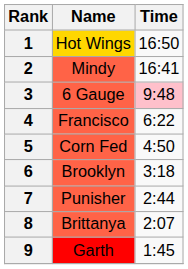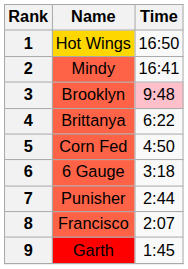 <table class="wikitable" style="text-align:center">
 <tr>
 <th>Rank</th>
 <th>Name</th>
 <th>Time</th>
 </tr>
 <tr>
 <th>1</th>
 <td bgcolor="gold">Hot Wings</td>
 <td>16:50</td>
 </tr>
 <tr>
 <th>2</th>
 <td bgcolor="tomato">Mindy</td>
 <td>16:41</td>
 </tr>
 <tr>
 <th>3</th>
-<td bgcolor="tomato">6 Gauge</td>
+<td bgcolor="tomato">Brooklyn</td>
 <td style="background: pink;">9:48</td>
 </tr>
 <tr>
 <th>4</th>
-<td bgcolor="tomato">Francisco</td>
+<td bgcolor="tomato">Brittanya</td>
 <td>6:22</td>
 </tr>
 <tr>
 <th>5</th>
 <td bgcolor="tomato">Corn Fed</td>
 <td>4:50</td>
 </tr>
 <tr>
 <th>6</th>
-<td bgcolor="tomato">Brooklyn</td>
+<td bgcolor="tomato">6 Gauge</td>
 <td>3:18</td>
 </tr>
 <tr>
 <th>7</th>
 <td bgcolor="tomato">Punisher</td>
 <td>2:44</td>
 </tr>
 <tr>
 <th>8</th>
-<td bgcolor="tomato">Brittanya</td>
+<td bgcolor="tomato">Francisco</td>
 <td>2:07</td>
 </tr>
 <tr>
 <th>9</th>
 <td bgcolor="red">Garth</td>
 <td>1:45</td>
 </tr>
 <tr>
 </tr>
 </table>
